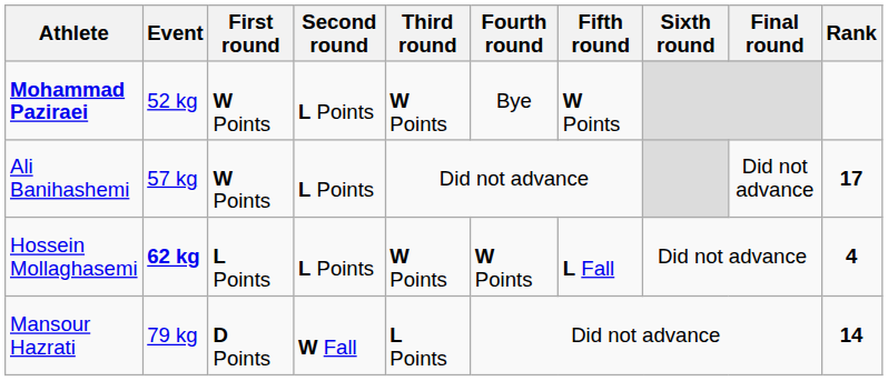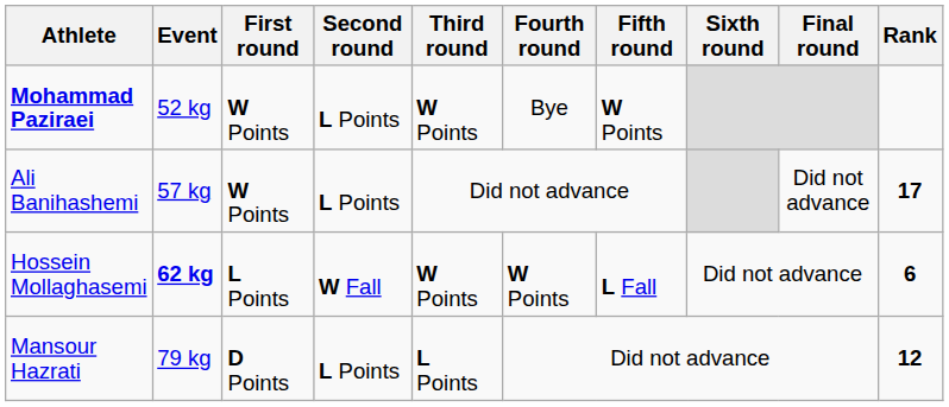 <table class="wikitable" width="98%" style="text-align:left; font-size:90%">
 <tr>
 <th width="12%">Athlete</th>
 <th width="5%">Event</th>
 <th width="11%">First round</th>
 <th width="11%">Second round</th>
 <th width="11%">Third round</th>
 <th width="11%">Fourth round</th>
 <th width="11%">Fifth round</th>
 <th width="11%">Sixth round</th>
 <th width="11%">Final round</th>
 <th width="4%">Rank</th>
 </tr>
 <tr>
 <td><strong><a href='#'>Mohammad Paziraei</a></strong></td>
 <td><a href='#'>52 kg</a></td>
 <td><br><strong>W</strong> Points</td>
 <td><br><strong>L</strong> Points</td>
 <td><br><strong>W</strong> Points</td>
 <td align=center>Bye</td>
 <td><br><strong>W</strong> Points</td>
 <td colspan=2 bgcolor=#DCDCDC></td>
 <td align=center></td>
 </tr>
 <tr>
 <td><a href='#'>Ali Banihashemi</a></td>
 <td><a href='#'>57 kg</a></td>
 <td><br><strong>W</strong> Points</td>
 <td><br><strong>L</strong> Points</td>
 <td colspan=3 align=center>Did not advance</td>
 <td bgcolor=#DCDCDC></td>
 <td align=center>Did not advance</td>
 <td align=center><strong>17</strong></td>
 </tr>
 <tr>
 <td><a href='#'>Hossein Mollaghasemi</a></td>
 <td><strong><a href='#'>62 kg</a></strong></td>
 <td><br><strong>L</strong> Points</td>
-<td><br><strong>L</strong> Points</td>
+<td><br><strong>W</strong> <a href='#'>Fall</a></td>
 <td><br><strong>W</strong> Points</td>
 <td><br><strong>W</strong> Points</td>
 <td><br><strong>L</strong> <a href='#'>Fall</a></td>
 <td colspan=2 align=center>Did not advance</td>
-<td align=center><strong>4</strong></td>
+<td align=center><strong>6</strong></td>
 </tr>
 <tr>
 <td><a href='#'>Mansour Hazrati</a></td>
 <td><a href='#'>79 kg</a></td>
 <td><br><strong>D</strong> Points</td>
-<td><br><strong>W</strong> <a href='#'>Fall</a></td>
+<td><br><strong>L</strong> Points</td>
 <td><br><strong>L</strong> Points</td>
 <td colspan=4 align=center>Did not advance</td>
-<td align=center><strong>14</strong></td>
+<td align=center><strong>12</strong></td>
 </tr>
 </table>
